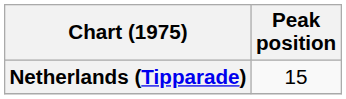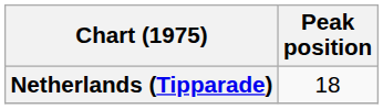 <table class="wikitable plainrowheaders" style="text-align:center">
 <tr>
 <th>Chart (1975)</th>
 <th>Peak<br>position</th>
 </tr>
 <tr>
 <th scope="row">Netherlands (<a href='#'>Tipparade</a>)</th>
-<td>15</td>
+<td>18</td>
 </tr>
 <tr>
 </tr>
 </table>
